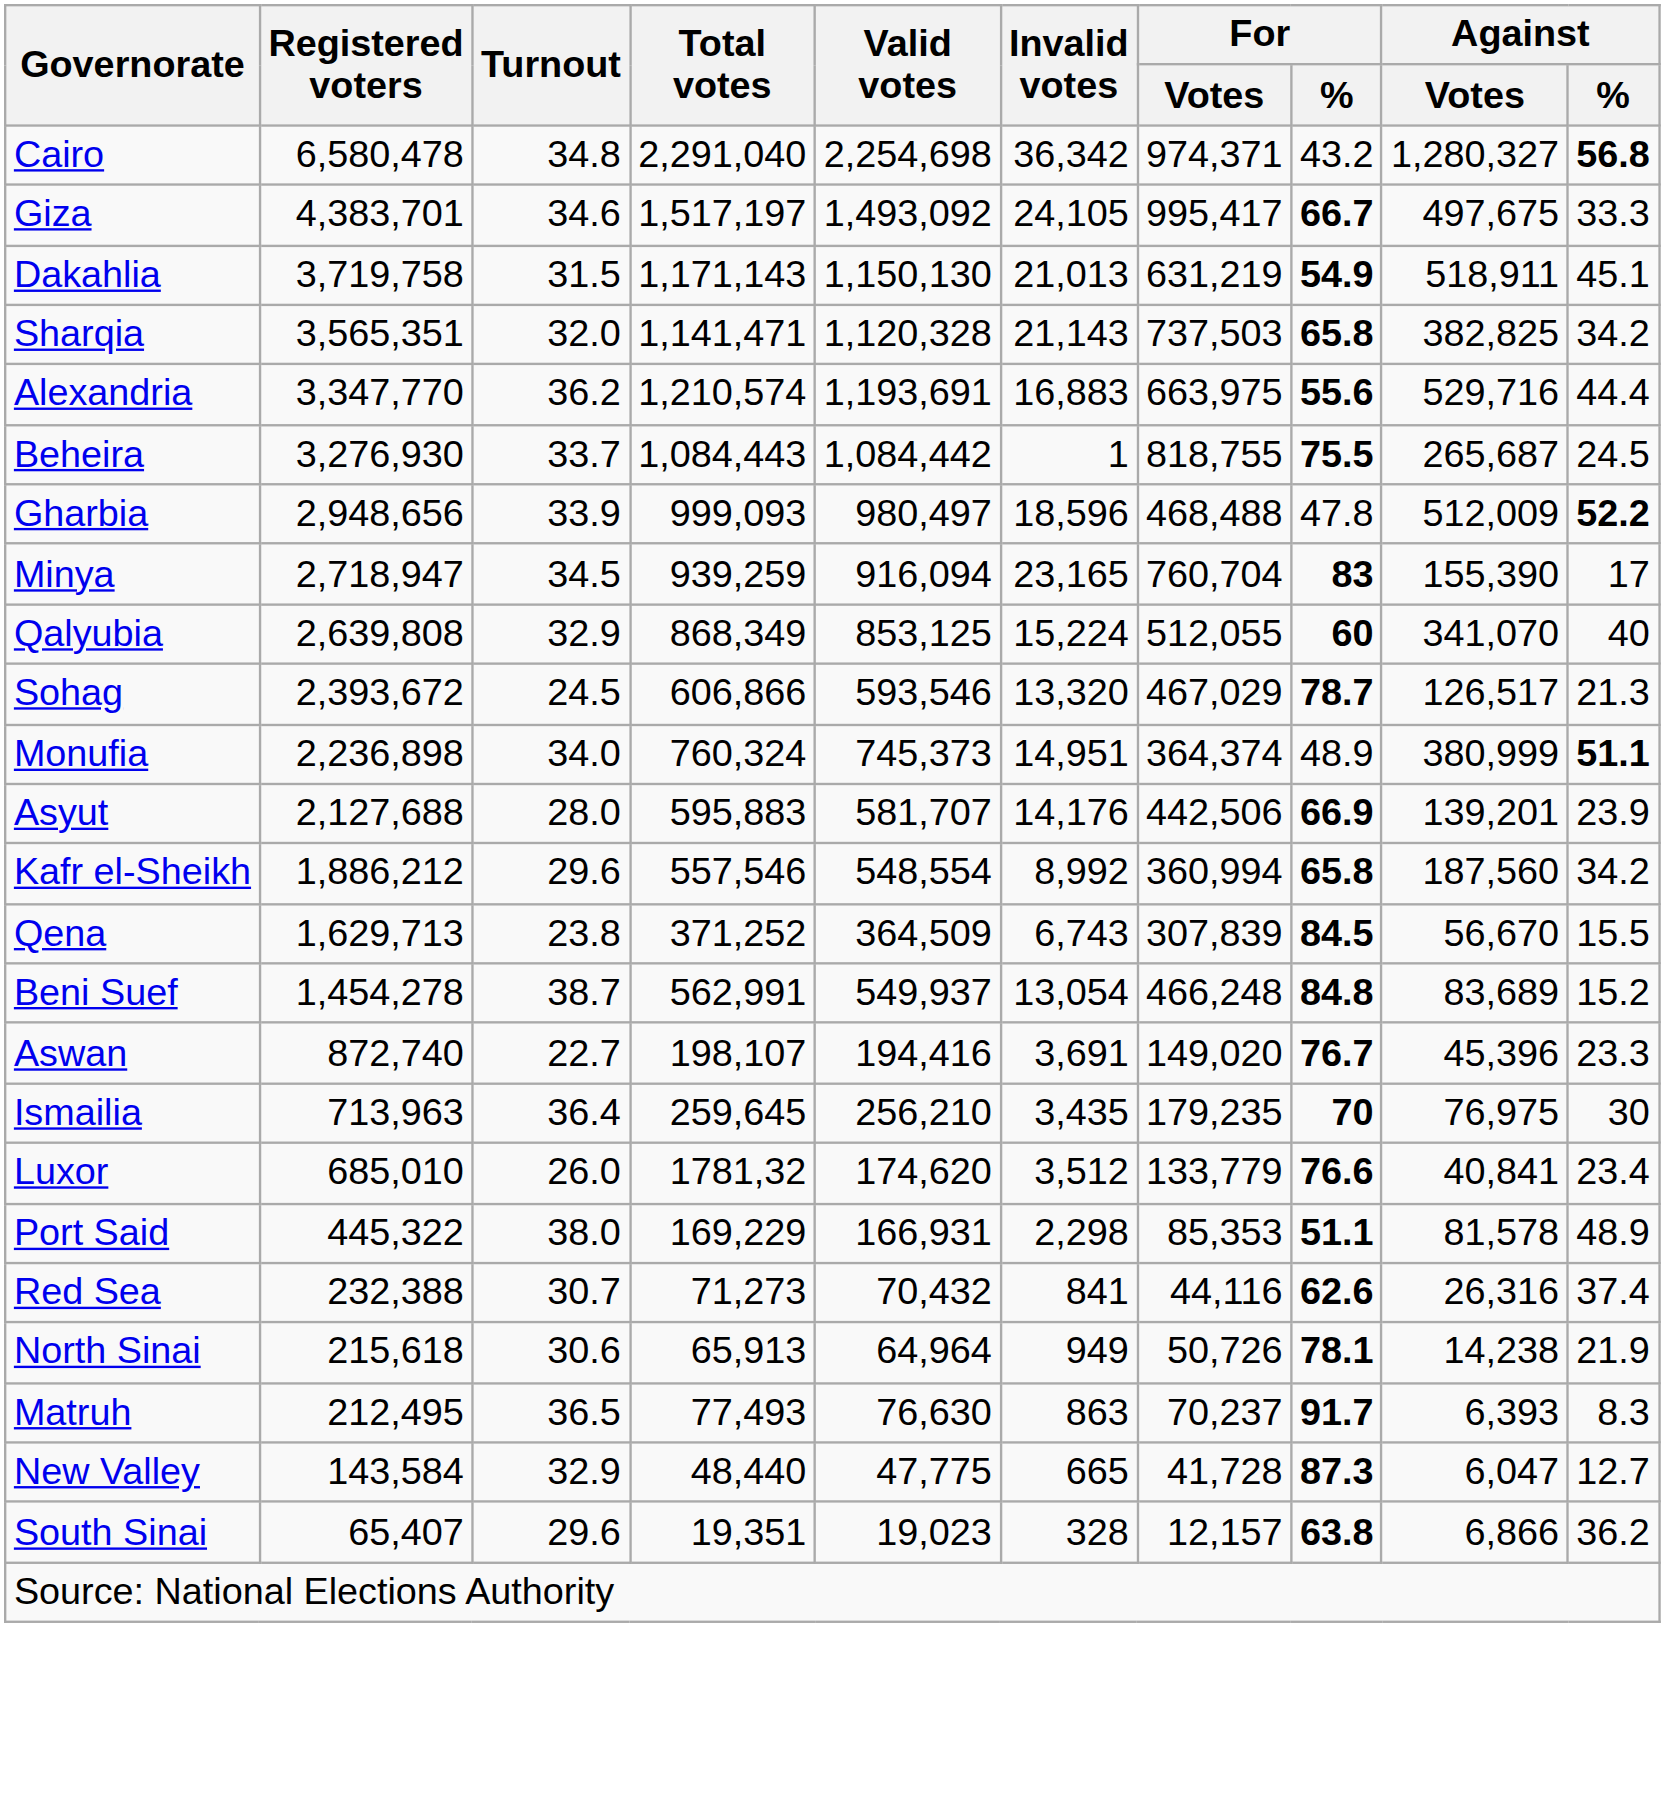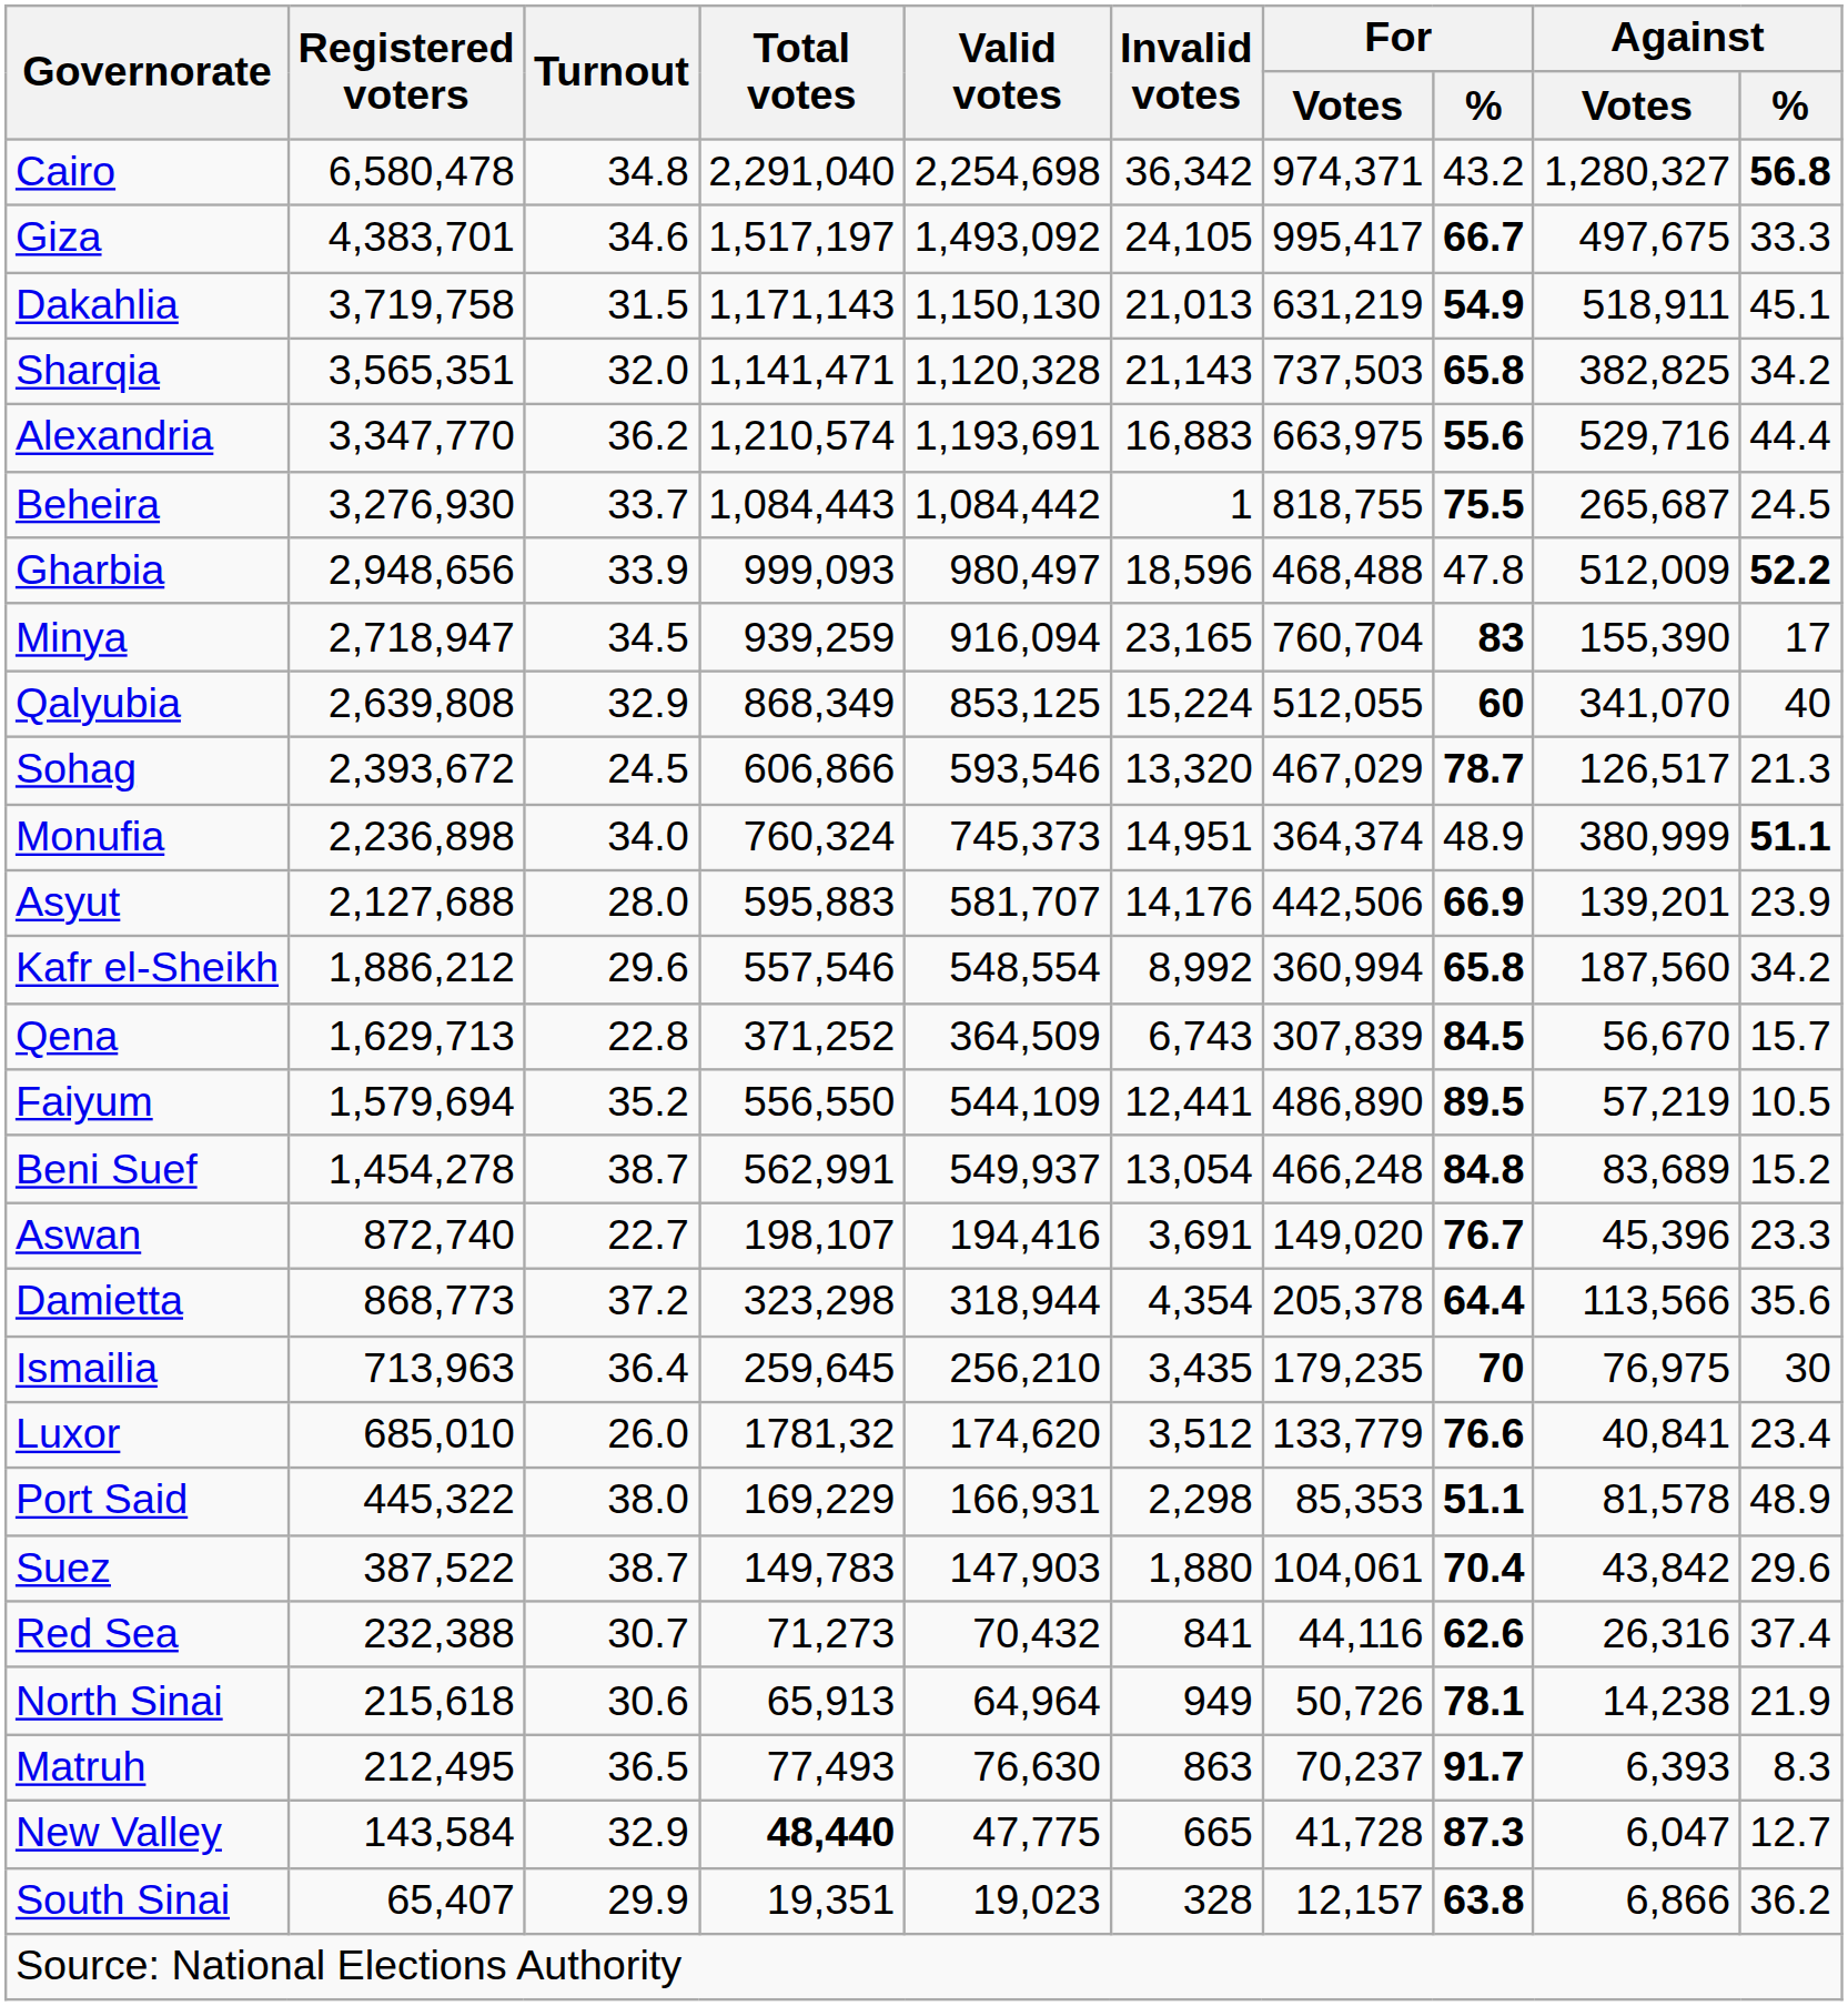 <table class="wikitable sortable" style=text-align:right>
 <tr>
 <th rowspan=2>Governorate</th>
 <th rowspan=2>Registered<br>voters</th>
 <th rowspan=2>Turnout</th>
 <th rowspan=2>Total<br>votes</th>
 <th rowspan=2>Valid<br>votes</th>
 <th rowspan=2>Invalid<br>votes</th>
 <th colspan=2>For</th>
 <th colspan=2>Against</th>
 </tr>
 <tr>
 <th>Votes</th>
 <th>%</th>
 <th>Votes</th>
 <th>%</th>
 </tr>
 <tr>
 <td align=left><a href='#'>Cairo</a></td>
 <td>6,580,478</td>
 <td>34.8</td>
 <td>2,291,040</td>
 <td>2,254,698</td>
 <td>36,342</td>
 <td>974,371</td>
 <td>43.2</td>
 <td>1,280,327</td>
 <td><strong>56.8</strong></td>
 </tr>
 <tr>
 <td align=left><a href='#'>Giza</a></td>
 <td>4,383,701</td>
 <td>34.6</td>
 <td>1,517,197</td>
 <td>1,493,092</td>
 <td>24,105</td>
 <td>995,417</td>
 <td><strong>66.7</strong></td>
 <td>497,675</td>
 <td>33.3</td>
 </tr>
 <tr>
 <td align=left><a href='#'>Dakahlia</a></td>
 <td>3,719,758</td>
 <td>31.5</td>
 <td>1,171,143</td>
 <td>1,150,130</td>
 <td>21,013</td>
 <td>631,219</td>
 <td><strong>54.9</strong></td>
 <td>518,911</td>
 <td>45.1</td>
 </tr>
 <tr>
 <td align=left><a href='#'>Sharqia</a></td>
 <td>3,565,351</td>
 <td>32.0</td>
 <td>1,141,471</td>
 <td>1,120,328</td>
 <td>21,143</td>
 <td>737,503</td>
 <td><strong>65.8</strong></td>
 <td>382,825</td>
 <td>34.2</td>
 </tr>
 <tr>
 <td align=left><a href='#'>Alexandria</a></td>
 <td>3,347,770</td>
 <td>36.2</td>
 <td>1,210,574</td>
 <td>1,193,691</td>
 <td>16,883</td>
 <td>663,975</td>
 <td><strong>55.6</strong></td>
 <td>529,716</td>
 <td>44.4</td>
 </tr>
 <tr>
 <td align=left><a href='#'>Beheira</a></td>
 <td>3,276,930</td>
 <td>33.7</td>
 <td>1,084,443</td>
 <td>1,084,442</td>
 <td>1</td>
 <td>818,755</td>
 <td><strong>75.5</strong></td>
 <td>265,687</td>
 <td>24.5</td>
 </tr>
 <tr>
 <td align=left><a href='#'>Gharbia</a></td>
 <td>2,948,656</td>
 <td>33.9</td>
 <td>999,093</td>
 <td>980,497</td>
 <td>18,596</td>
 <td>468,488</td>
 <td>47.8</td>
 <td>512,009</td>
 <td><strong>52.2</strong></td>
 </tr>
 <tr>
 <td align=left><a href='#'>Minya</a></td>
 <td>2,718,947</td>
 <td>34.5</td>
 <td>939,259</td>
 <td>916,094</td>
 <td>23,165</td>
 <td>760,704</td>
 <td><strong>83</strong></td>
 <td>155,390</td>
 <td>17</td>
 </tr>
 <tr>
 <td align=left><a href='#'>Qalyubia</a></td>
 <td>2,639,808</td>
 <td>32.9</td>
 <td>868,349</td>
 <td>853,125</td>
 <td>15,224</td>
 <td>512,055</td>
 <td><strong>60</strong></td>
 <td>341,070</td>
 <td>40</td>
 </tr>
 <tr>
 <td align=left><a href='#'>Sohag</a></td>
 <td>2,393,672</td>
 <td>24.5</td>
 <td>606,866</td>
 <td>593,546</td>
 <td>13,320</td>
 <td>467,029</td>
 <td><strong>78.7</strong></td>
 <td>126,517</td>
 <td>21.3</td>
 </tr>
 <tr>
 <td align=left><a href='#'>Monufia</a></td>
 <td>2,236,898</td>
 <td>34.0</td>
 <td>760,324</td>
 <td>745,373</td>
 <td>14,951</td>
 <td>364,374</td>
 <td>48.9</td>
 <td>380,999</td>
 <td><strong>51.1</strong></td>
 </tr>
 <tr>
 <td align=left><a href='#'>Asyut</a></td>
 <td>2,127,688</td>
 <td>28.0</td>
 <td>595,883</td>
 <td>581,707</td>
 <td>14,176</td>
 <td>442,506</td>
 <td><strong>66.9</strong></td>
 <td>139,201</td>
 <td>23.9</td>
 </tr>
 <tr>
 <td align=left><a href='#'>Kafr el-Sheikh</a></td>
 <td>1,886,212</td>
 <td>29.6</td>
 <td>557,546</td>
 <td>548,554</td>
 <td>8,992</td>
 <td>360,994</td>
 <td><strong>65.8</strong></td>
 <td>187,560</td>
 <td>34.2</td>
 </tr>
 <tr>
 <td align=left><a href='#'>Qena</a></td>
 <td>1,629,713</td>
-<td>23.8</td>
+<td>22.8</td>
 <td>371,252</td>
 <td>364,509</td>
 <td>6,743</td>
 <td>307,839</td>
 <td><strong>84.5</strong></td>
 <td>56,670</td>
-<td>15.5</td>
+<td>15.7</td>
+</tr>
+<tr>
+<td align=left><a href='#'>Faiyum</a></td>
+<td>1,579,694</td>
+<td>35.2</td>
+<td>556,550</td>
+<td>544,109</td>
+<td>12,441</td>
+<td>486,890</td>
+<td><strong>89.5</strong></td>
+<td>57,219</td>
+<td>10.5</td>
 </tr>
 <tr>
 <td align=left><a href='#'>Beni Suef</a></td>
 <td>1,454,278</td>
 <td>38.7</td>
 <td>562,991</td>
 <td>549,937</td>
 <td>13,054</td>
 <td>466,248</td>
 <td><strong>84.8</strong></td>
 <td>83,689</td>
 <td>15.2</td>
 </tr>
 <tr>
 <td align=left><a href='#'>Aswan</a></td>
 <td>872,740</td>
 <td>22.7</td>
 <td>198,107</td>
 <td>194,416</td>
 <td>3,691</td>
 <td>149,020</td>
 <td><strong>76.7</strong></td>
 <td>45,396</td>
 <td>23.3</td>
+</tr>
+<tr>
+<td align=left><a href='#'>Damietta</a></td>
+<td>868,773</td>
+<td>37.2</td>
+<td>323,298</td>
+<td>318,944</td>
+<td>4,354</td>
+<td>205,378</td>
+<td><strong>64.4</strong></td>
+<td>113,566</td>
+<td>35.6</td>
 </tr>
 <tr>
 <td align=left><a href='#'>Ismailia</a></td>
 <td>713,963</td>
 <td>36.4</td>
 <td>259,645</td>
 <td>256,210</td>
 <td>3,435</td>
 <td>179,235</td>
 <td><strong>70</strong></td>
 <td>76,975</td>
 <td>30</td>
 </tr>
 <tr>
 <td align=left><a href='#'>Luxor</a></td>
 <td>685,010</td>
 <td>26.0</td>
 <td>1781,32</td>
 <td>174,620</td>
 <td>3,512</td>
 <td>133,779</td>
 <td><strong>76.6</strong></td>
 <td>40,841</td>
 <td>23.4</td>
 </tr>
 <tr>
 <td align=left><a href='#'>Port Said</a></td>
 <td>445,322</td>
 <td>38.0</td>
 <td>169,229</td>
 <td>166,931</td>
 <td>2,298</td>
 <td>85,353</td>
 <td><strong>51.1</strong></td>
 <td>81,578</td>
 <td>48.9</td>
+</tr>
+<tr>
+<td align=left><a href='#'>Suez</a></td>
+<td>387,522</td>
+<td>38.7</td>
+<td>149,783</td>
+<td>147,903</td>
+<td>1,880</td>
+<td>104,061</td>
+<td><strong>70.4</strong></td>
+<td>43,842</td>
+<td>29.6</td>
 </tr>
 <tr>
 <td align=left><a href='#'>Red Sea</a></td>
 <td>232,388</td>
 <td>30.7</td>
 <td>71,273</td>
 <td>70,432</td>
 <td>841</td>
 <td>44,116</td>
 <td><strong>62.6</strong></td>
 <td>26,316</td>
 <td>37.4</td>
 </tr>
 <tr>
 <td align=left><a href='#'>North Sinai</a></td>
 <td>215,618</td>
 <td>30.6</td>
 <td>65,913</td>
 <td>64,964</td>
 <td>949</td>
 <td>50,726</td>
 <td><strong>78.1</strong></td>
 <td>14,238</td>
 <td>21.9</td>
 </tr>
 <tr>
 <td align=left><a href='#'>Matruh</a></td>
 <td>212,495</td>
 <td>36.5</td>
 <td>77,493</td>
 <td>76,630</td>
 <td>863</td>
 <td>70,237</td>
 <td><strong>91.7</strong></td>
 <td>6,393</td>
 <td>8.3</td>
 </tr>
 <tr>
 <td align=left><a href='#'>New Valley</a></td>
 <td>143,584</td>
 <td>32.9</td>
-<td>48,440</td>
+<td><strong>48,440</strong></td>
 <td>47,775</td>
 <td>665</td>
 <td>41,728</td>
 <td><strong>87.3</strong></td>
 <td>6,047</td>
 <td>12.7</td>
 </tr>
 <tr>
 <td align=left><a href='#'>South Sinai</a></td>
 <td>65,407</td>
-<td>29.6</td>
+<td>29.9</td>
 <td>19,351</td>
 <td>19,023</td>
 <td>328</td>
 <td>12,157</td>
 <td><strong>63.8</strong></td>
 <td>6,866</td>
 <td>36.2</td>
 </tr>
 <tr class=sortbottom>
 <td align=left colspan=10>Source: National Elections Authority</td>
 </tr>
 </table>
